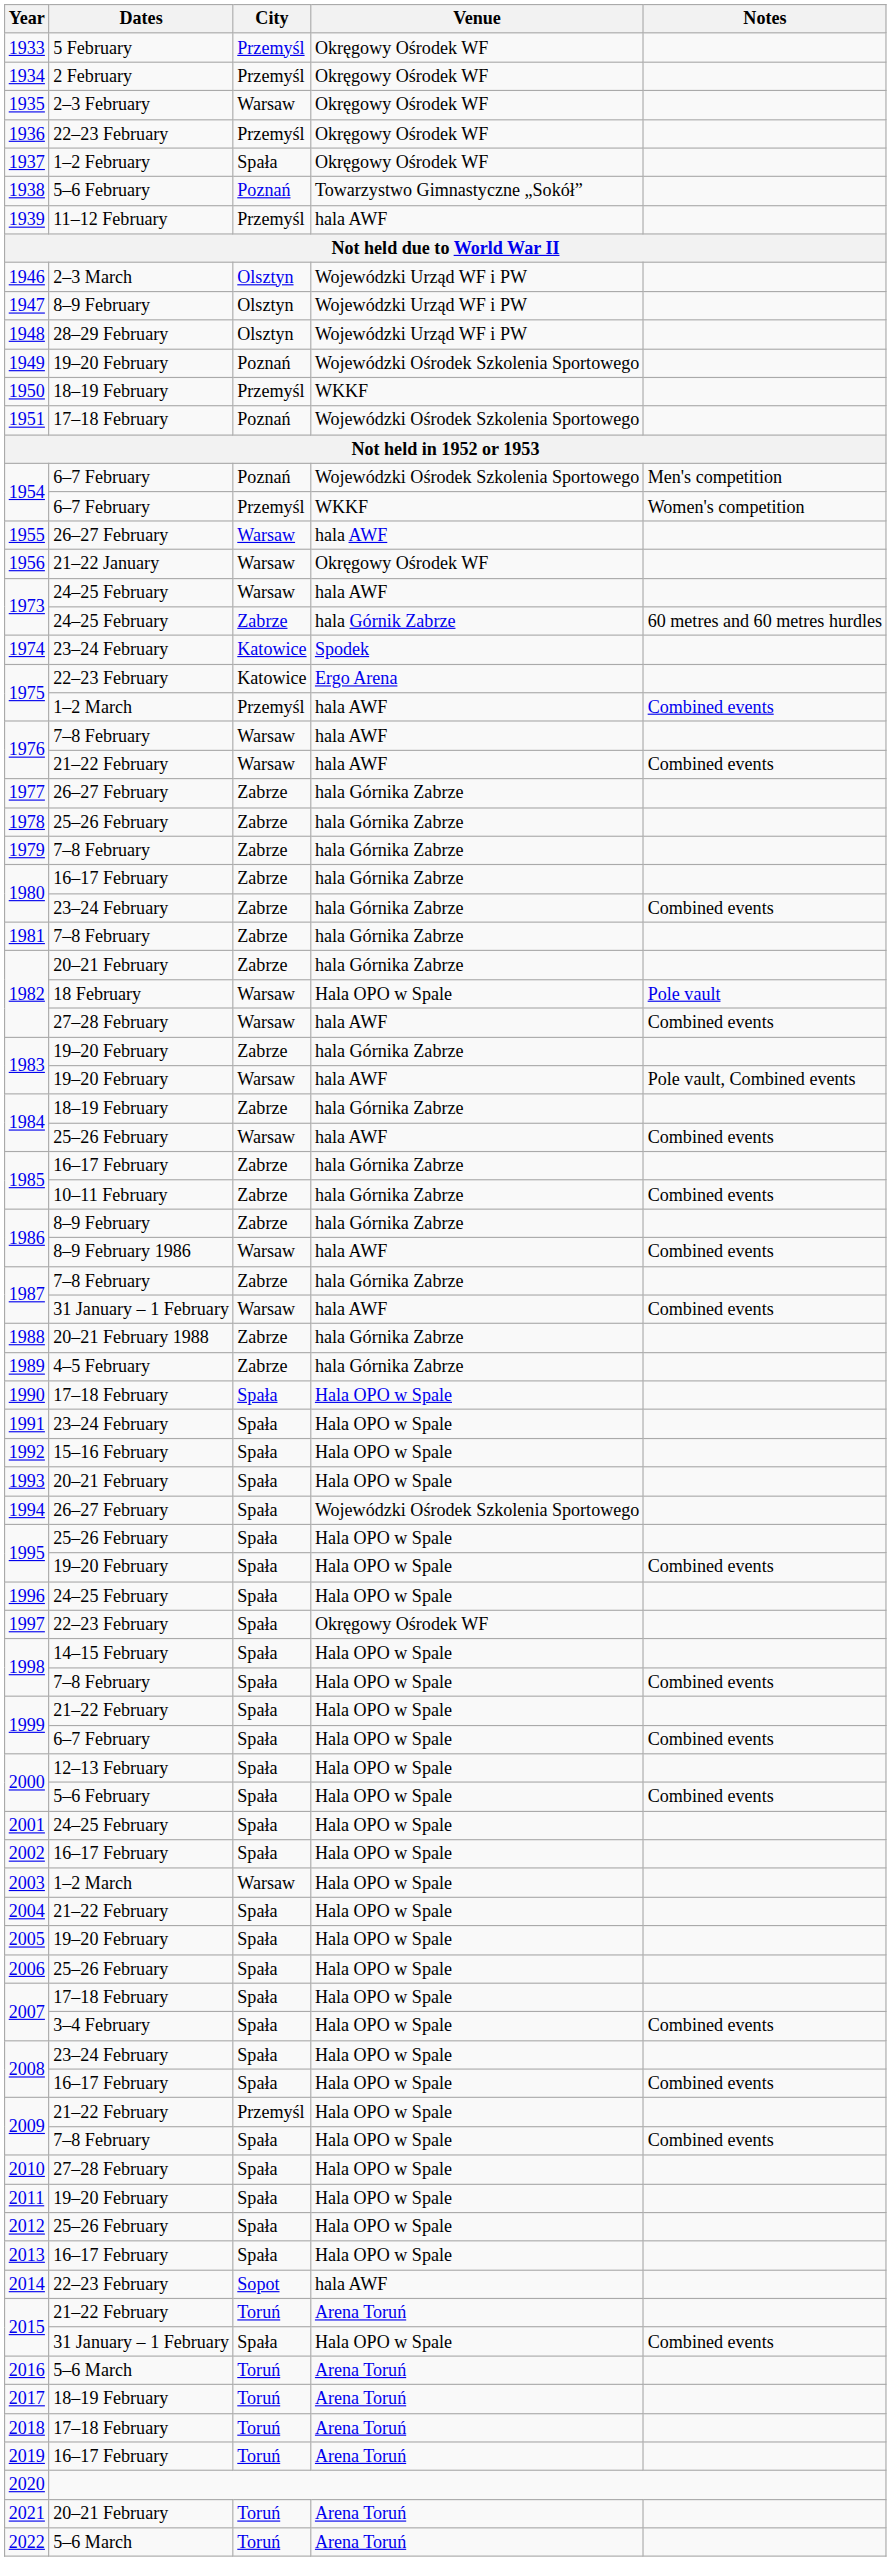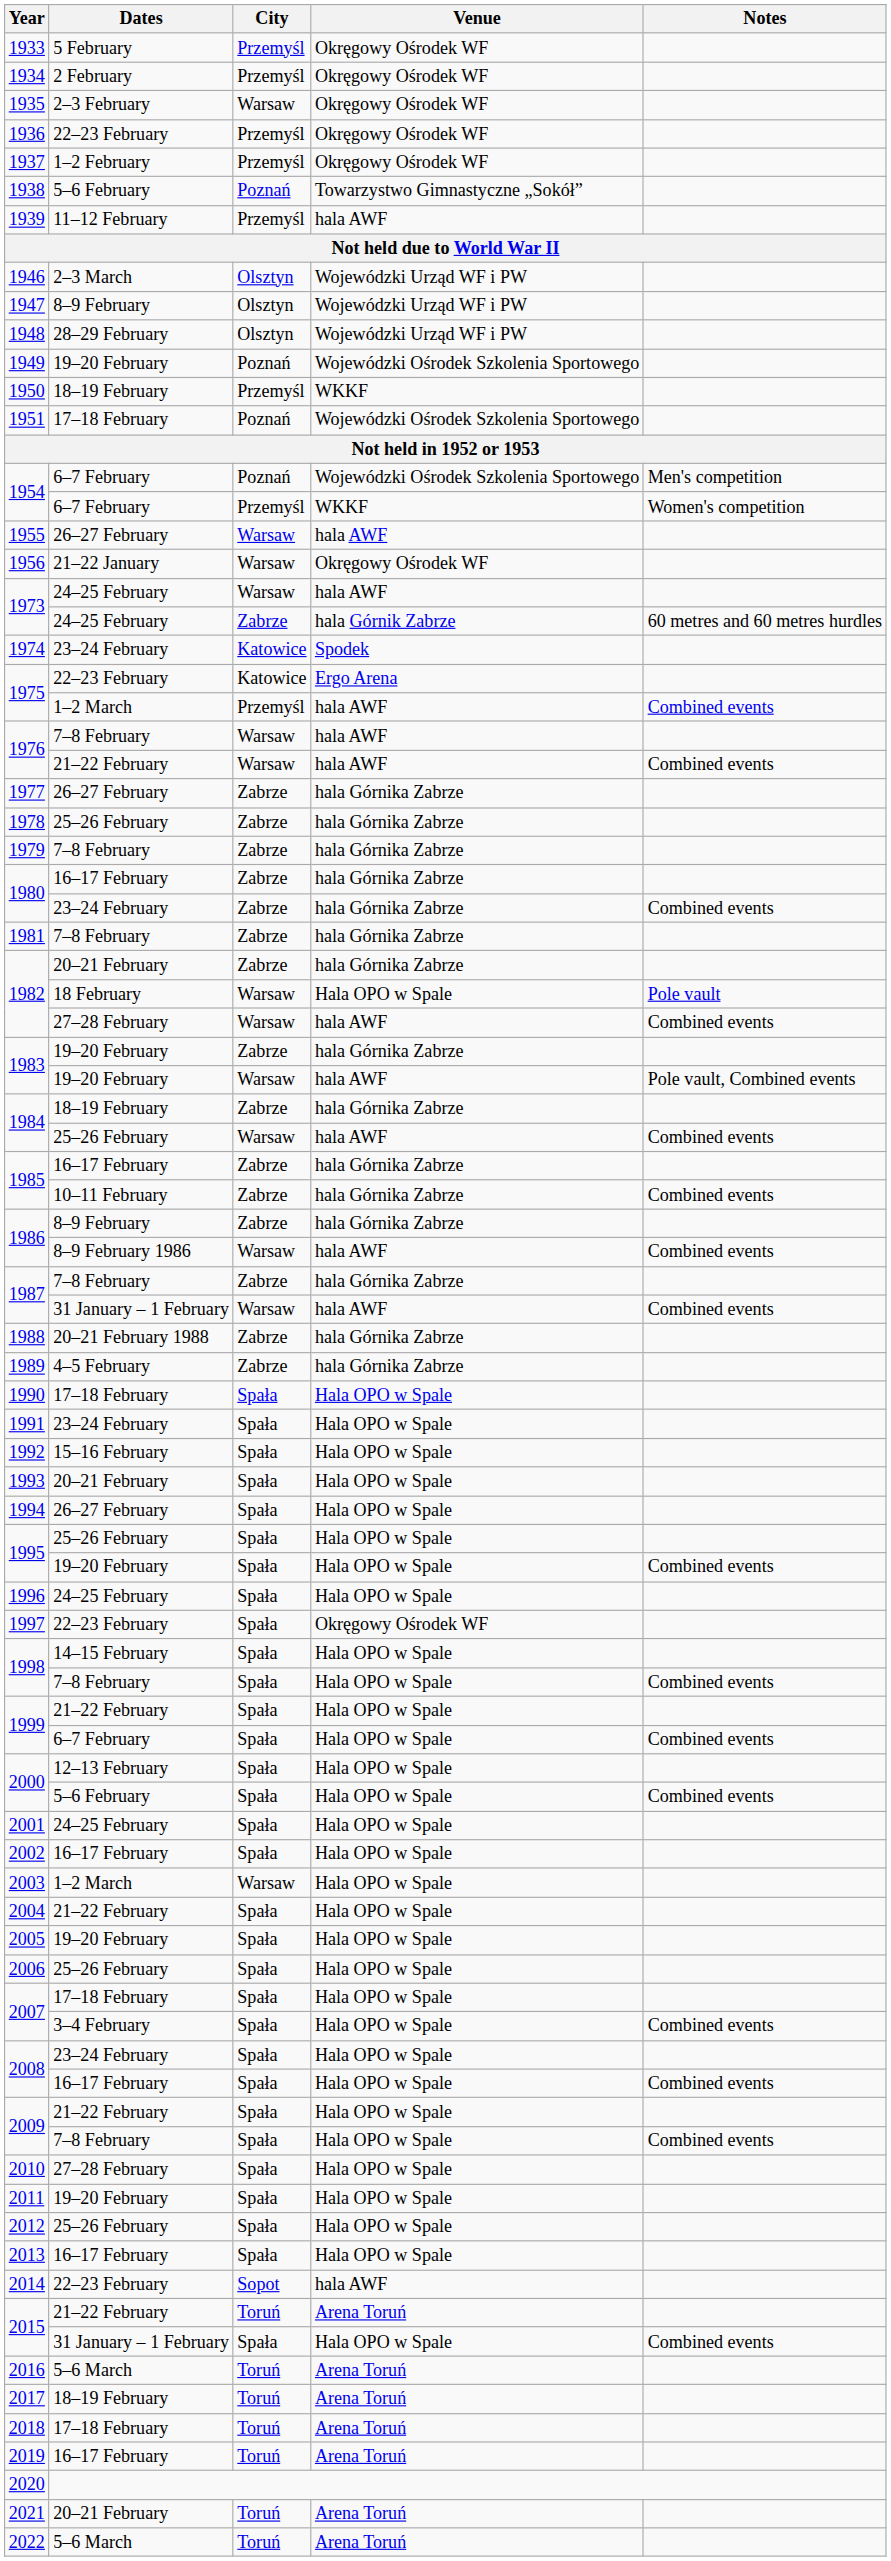 <table class="wikitable">
 <tr>
 <th>Year</th>
 <th>Dates</th>
 <th>City</th>
 <th>Venue</th>
 <th>Notes</th>
 </tr>
 <tr>
 <td><a href='#'>1933</a></td>
 <td>5 February</td>
 <td><a href='#'>Przemyśl</a></td>
 <td>Okręgowy Ośrodek WF</td>
 <td></td>
 </tr>
 <tr>
 <td><a href='#'>1934</a></td>
 <td>2 February</td>
 <td>Przemyśl</td>
 <td>Okręgowy Ośrodek WF</td>
 <td></td>
 </tr>
 <tr>
 <td><a href='#'>1935</a></td>
 <td>2–3 February</td>
 <td>Warsaw</td>
 <td>Okręgowy Ośrodek WF</td>
 <td></td>
 </tr>
 <tr>
 <td><a href='#'>1936</a></td>
 <td>22–23 February</td>
 <td>Przemyśl</td>
 <td>Okręgowy Ośrodek WF</td>
 <td></td>
 </tr>
 <tr>
 <td><a href='#'>1937</a></td>
 <td>1–2 February</td>
-<td>Spała</td>
+<td>Przemyśl</td>
 <td>Okręgowy Ośrodek WF</td>
 <td></td>
 </tr>
 <tr>
 <td><a href='#'>1938</a></td>
 <td>5–6 February</td>
 <td><a href='#'>Poznań</a></td>
 <td>Towarzystwo Gimnastyczne „Sokół”</td>
 <td></td>
 </tr>
 <tr>
 <td><a href='#'>1939</a></td>
 <td>11–12 February</td>
 <td>Przemyśl</td>
 <td>hala AWF</td>
 <td></td>
 </tr>
 <tr>
 <th colspan=5>Not held due to <a href='#'>World War II</a></th>
 </tr>
 <tr>
 <td><a href='#'>1946</a></td>
 <td>2–3 March</td>
 <td><a href='#'>Olsztyn</a></td>
 <td>Wojewódzki Urząd WF i PW</td>
 <td></td>
 </tr>
 <tr>
 <td><a href='#'>1947</a></td>
 <td>8–9 February</td>
 <td>Olsztyn</td>
 <td>Wojewódzki Urząd WF i PW</td>
 <td></td>
 </tr>
 <tr>
 <td><a href='#'>1948</a></td>
 <td>28–29 February</td>
 <td>Olsztyn</td>
 <td>Wojewódzki Urząd WF i PW</td>
 <td></td>
 </tr>
 <tr>
 <td><a href='#'>1949</a></td>
 <td>19–20 February</td>
 <td>Poznań</td>
 <td>Wojewódzki Ośrodek Szkolenia Sportowego</td>
 <td></td>
 </tr>
 <tr>
 <td><a href='#'>1950</a></td>
 <td>18–19 February</td>
 <td>Przemyśl</td>
 <td>WKKF</td>
 <td></td>
 </tr>
 <tr>
 <td><a href='#'>1951</a></td>
 <td>17–18 February</td>
 <td>Poznań</td>
 <td>Wojewódzki Ośrodek Szkolenia Sportowego</td>
 <td></td>
 </tr>
 <tr>
 <th colspan=5>Not held in 1952 or 1953</th>
 </tr>
 <tr>
 <td rowspan="2"><a href='#'>1954</a></td>
 <td>6–7 February</td>
 <td>Poznań</td>
 <td>Wojewódzki Ośrodek Szkolenia Sportowego</td>
 <td>Men's competition</td>
 </tr>
 <tr>
 <td>6–7 February</td>
 <td>Przemyśl</td>
 <td>WKKF</td>
 <td>Women's competition</td>
 </tr>
 <tr>
 <td><a href='#'>1955</a></td>
 <td>26–27 February</td>
 <td><a href='#'>Warsaw</a></td>
 <td>hala <a href='#'>AWF</a></td>
 <td></td>
 </tr>
 <tr>
 <td><a href='#'>1956</a></td>
 <td>21–22 January</td>
 <td>Warsaw</td>
 <td>Okręgowy Ośrodek WF</td>
 <td></td>
 </tr>
 <tr>
 <td rowspan="2"><a href='#'>1973</a></td>
 <td>24–25 February</td>
 <td>Warsaw</td>
 <td>hala AWF</td>
 <td></td>
 </tr>
 <tr>
 <td>24–25 February</td>
 <td><a href='#'>Zabrze</a></td>
 <td>hala <a href='#'>Górnik Zabrze</a></td>
 <td>60 metres and 60 metres hurdles</td>
 </tr>
 <tr>
 <td><a href='#'>1974</a></td>
 <td>23–24 February</td>
 <td><a href='#'>Katowice</a></td>
 <td><a href='#'>Spodek</a></td>
 <td></td>
 </tr>
 <tr>
 <td rowspan="2"><a href='#'>1975</a></td>
 <td>22–23 February</td>
 <td>Katowice</td>
 <td><a href='#'>Ergo Arena</a></td>
 <td></td>
 </tr>
 <tr>
 <td>1–2 March</td>
 <td>Przemyśl</td>
 <td>hala AWF</td>
 <td><a href='#'>Combined events</a></td>
 </tr>
 <tr>
 <td rowspan="2"><a href='#'>1976</a></td>
 <td>7–8 February</td>
 <td>Warsaw</td>
 <td>hala AWF</td>
 <td></td>
 </tr>
 <tr>
 <td>21–22 February</td>
 <td>Warsaw</td>
 <td>hala AWF</td>
 <td>Combined events</td>
 </tr>
 <tr>
 <td><a href='#'>1977</a></td>
 <td>26–27 February</td>
 <td>Zabrze</td>
 <td>hala Górnika Zabrze</td>
 <td></td>
 </tr>
 <tr>
 <td><a href='#'>1978</a></td>
 <td>25–26 February</td>
 <td>Zabrze</td>
 <td>hala Górnika Zabrze</td>
 <td></td>
 </tr>
 <tr>
 <td><a href='#'>1979</a></td>
 <td>7–8 February</td>
 <td>Zabrze</td>
 <td>hala Górnika Zabrze</td>
 <td></td>
 </tr>
 <tr>
 <td rowspan="2"><a href='#'>1980</a></td>
 <td>16–17 February</td>
 <td>Zabrze</td>
 <td>hala Górnika Zabrze</td>
 <td></td>
 </tr>
 <tr>
 <td>23–24 February</td>
 <td>Zabrze</td>
 <td>hala Górnika Zabrze</td>
 <td>Combined events</td>
 </tr>
 <tr>
 <td><a href='#'>1981</a></td>
 <td>7–8 February</td>
 <td>Zabrze</td>
 <td>hala Górnika Zabrze</td>
 <td></td>
 </tr>
 <tr>
 <td rowspan="3"><a href='#'>1982</a></td>
 <td>20–21 February</td>
 <td>Zabrze</td>
 <td>hala Górnika Zabrze</td>
 <td></td>
 </tr>
 <tr>
 <td>18 February</td>
 <td>Warsaw</td>
 <td>Hala OPO w Spale</td>
 <td><a href='#'>Pole vault</a></td>
 </tr>
 <tr>
 <td>27–28 February</td>
 <td>Warsaw</td>
 <td>hala AWF</td>
 <td>Combined events</td>
 </tr>
 <tr>
 <td rowspan="2"><a href='#'>1983</a></td>
 <td>19–20 February</td>
 <td>Zabrze</td>
 <td>hala Górnika Zabrze</td>
 <td></td>
 </tr>
 <tr>
 <td>19–20 February</td>
 <td>Warsaw</td>
 <td>hala AWF</td>
 <td>Pole vault, Combined events</td>
 </tr>
 <tr>
 <td rowspan="2"><a href='#'>1984</a></td>
 <td>18–19 February</td>
 <td>Zabrze</td>
 <td>hala Górnika Zabrze</td>
 <td></td>
 </tr>
 <tr>
 <td>25–26 February</td>
 <td>Warsaw</td>
 <td>hala AWF</td>
 <td>Combined events</td>
 </tr>
 <tr>
 <td rowspan="2"><a href='#'>1985</a></td>
 <td>16–17 February</td>
 <td>Zabrze</td>
 <td>hala Górnika Zabrze</td>
 <td></td>
 </tr>
 <tr>
 <td>10–11 February</td>
 <td>Zabrze</td>
 <td>hala Górnika Zabrze</td>
 <td>Combined events</td>
 </tr>
 <tr>
 <td rowspan="2"><a href='#'>1986</a></td>
 <td>8–9 February</td>
 <td>Zabrze</td>
 <td>hala Górnika Zabrze</td>
 <td></td>
 </tr>
 <tr>
 <td>8–9 February 1986</td>
 <td>Warsaw</td>
 <td>hala AWF</td>
 <td>Combined events</td>
 </tr>
 <tr>
 <td rowspan="2"><a href='#'>1987</a></td>
 <td>7–8 February</td>
 <td>Zabrze</td>
 <td>hala Górnika Zabrze</td>
 <td></td>
 </tr>
 <tr>
 <td>31 January – 1 February</td>
 <td>Warsaw</td>
 <td>hala AWF</td>
 <td>Combined events</td>
 </tr>
 <tr>
 <td><a href='#'>1988</a></td>
 <td>20–21 February 1988</td>
 <td>Zabrze</td>
 <td>hala Górnika Zabrze</td>
 <td></td>
 </tr>
 <tr>
 <td><a href='#'>1989</a></td>
 <td>4–5 February</td>
 <td>Zabrze</td>
 <td>hala Górnika Zabrze</td>
 <td></td>
 </tr>
 <tr>
 <td><a href='#'>1990</a></td>
 <td>17–18 February</td>
 <td><a href='#'>Spała</a></td>
 <td><a href='#'>Hala OPO w Spale</a></td>
 <td></td>
 </tr>
 <tr>
 <td><a href='#'>1991</a></td>
 <td>23–24 February</td>
 <td>Spała</td>
 <td>Hala OPO w Spale</td>
 <td></td>
 </tr>
 <tr>
 <td><a href='#'>1992</a></td>
 <td>15–16 February</td>
 <td>Spała</td>
 <td>Hala OPO w Spale</td>
 <td></td>
 </tr>
 <tr>
 <td><a href='#'>1993</a></td>
 <td>20–21 February</td>
 <td>Spała</td>
 <td>Hala OPO w Spale</td>
 <td></td>
 </tr>
 <tr>
 <td><a href='#'>1994</a></td>
 <td>26–27 February</td>
 <td>Spała</td>
-<td>Wojewódzki Ośrodek Szkolenia Sportowego</td>
+<td>Hala OPO w Spale</td>
 <td></td>
 </tr>
 <tr>
 <td rowspan="2"><a href='#'>1995</a></td>
 <td>25–26 February</td>
 <td>Spała</td>
 <td>Hala OPO w Spale</td>
 <td></td>
 </tr>
 <tr>
 <td>19–20 February</td>
 <td>Spała</td>
 <td>Hala OPO w Spale</td>
 <td>Combined events</td>
 </tr>
 <tr>
 <td><a href='#'>1996</a></td>
 <td>24–25 February</td>
 <td>Spała</td>
 <td>Hala OPO w Spale</td>
 <td></td>
 </tr>
 <tr>
 <td><a href='#'>1997</a></td>
 <td>22–23 February</td>
 <td>Spała</td>
 <td>Okręgowy Ośrodek WF</td>
 <td></td>
 </tr>
 <tr>
 <td rowspan="2"><a href='#'>1998</a></td>
 <td>14–15 February</td>
 <td>Spała</td>
 <td>Hala OPO w Spale</td>
 <td></td>
 </tr>
 <tr>
 <td>7–8 February</td>
 <td>Spała</td>
 <td>Hala OPO w Spale</td>
 <td>Combined events</td>
 </tr>
 <tr>
 <td rowspan="2"><a href='#'>1999</a></td>
 <td>21–22 February</td>
 <td>Spała</td>
 <td>Hala OPO w Spale</td>
 <td></td>
 </tr>
 <tr>
 <td>6–7 February</td>
 <td>Spała</td>
 <td>Hala OPO w Spale</td>
 <td>Combined events</td>
 </tr>
 <tr>
 <td rowspan="2"><a href='#'>2000</a></td>
 <td>12–13 February</td>
 <td>Spała</td>
 <td>Hala OPO w Spale</td>
 <td></td>
 </tr>
 <tr>
 <td>5–6 February</td>
 <td>Spała</td>
 <td>Hala OPO w Spale</td>
 <td>Combined events</td>
 </tr>
 <tr>
 <td><a href='#'>2001</a></td>
 <td>24–25 February</td>
 <td>Spała</td>
 <td>Hala OPO w Spale</td>
 <td></td>
 </tr>
 <tr>
 <td><a href='#'>2002</a></td>
 <td>16–17 February</td>
 <td>Spała</td>
 <td>Hala OPO w Spale</td>
 <td></td>
 </tr>
 <tr>
 <td><a href='#'>2003</a></td>
 <td>1–2 March</td>
 <td>Warsaw</td>
 <td>Hala OPO w Spale</td>
 <td></td>
 </tr>
 <tr>
 <td><a href='#'>2004</a></td>
 <td>21–22 February</td>
 <td>Spała</td>
 <td>Hala OPO w Spale</td>
 <td></td>
 </tr>
 <tr>
 <td><a href='#'>2005</a></td>
 <td>19–20 February</td>
 <td>Spała</td>
 <td>Hala OPO w Spale</td>
 <td></td>
 </tr>
 <tr>
 <td><a href='#'>2006</a></td>
 <td>25–26 February</td>
 <td>Spała</td>
 <td>Hala OPO w Spale</td>
 <td></td>
 </tr>
 <tr>
 <td rowspan="2"><a href='#'>2007</a></td>
 <td>17–18 February</td>
 <td>Spała</td>
 <td>Hala OPO w Spale</td>
 <td></td>
 </tr>
 <tr>
 <td>3–4 February</td>
 <td>Spała</td>
 <td>Hala OPO w Spale</td>
 <td>Combined events</td>
 </tr>
 <tr>
 <td rowspan="2"><a href='#'>2008</a></td>
 <td>23–24 February</td>
 <td>Spała</td>
 <td>Hala OPO w Spale</td>
 <td></td>
 </tr>
 <tr>
 <td>16–17 February</td>
 <td>Spała</td>
 <td>Hala OPO w Spale</td>
 <td>Combined events</td>
 </tr>
 <tr>
 <td rowspan="2"><a href='#'>2009</a></td>
 <td>21–22 February</td>
-<td>Przemyśl</td>
+<td>Spała</td>
 <td>Hala OPO w Spale</td>
 <td></td>
 </tr>
 <tr>
 <td>7–8 February</td>
 <td>Spała</td>
 <td>Hala OPO w Spale</td>
 <td>Combined events</td>
 </tr>
 <tr>
 <td><a href='#'>2010</a></td>
 <td>27–28 February</td>
 <td>Spała</td>
 <td>Hala OPO w Spale</td>
 <td></td>
 </tr>
 <tr>
 <td><a href='#'>2011</a></td>
 <td>19–20 February</td>
 <td>Spała</td>
 <td>Hala OPO w Spale</td>
 <td></td>
 </tr>
 <tr>
 <td><a href='#'>2012</a></td>
 <td>25–26 February</td>
 <td>Spała</td>
 <td>Hala OPO w Spale</td>
 <td></td>
 </tr>
 <tr>
 <td><a href='#'>2013</a></td>
 <td>16–17 February</td>
 <td>Spała</td>
 <td>Hala OPO w Spale</td>
 <td></td>
 </tr>
 <tr>
 <td><a href='#'>2014</a></td>
 <td>22–23 February</td>
 <td><a href='#'>Sopot</a></td>
 <td>hala AWF</td>
 <td></td>
 </tr>
 <tr>
 <td rowspan="2"><a href='#'>2015</a></td>
 <td>21–22 February</td>
 <td><a href='#'>Toruń</a></td>
 <td><a href='#'>Arena Toruń</a></td>
 <td></td>
 </tr>
 <tr>
 <td>31 January – 1 February</td>
 <td>Spała</td>
 <td>Hala OPO w Spale</td>
 <td>Combined events</td>
 </tr>
 <tr>
 <td><a href='#'>2016</a></td>
 <td>5–6 March</td>
 <td><a href='#'>Toruń</a></td>
 <td><a href='#'>Arena Toruń</a></td>
 <td></td>
 </tr>
 <tr>
 <td><a href='#'>2017</a></td>
 <td>18–19 February</td>
 <td><a href='#'>Toruń</a></td>
 <td><a href='#'>Arena Toruń</a></td>
 <td></td>
 </tr>
 <tr>
 <td><a href='#'>2018</a></td>
 <td>17–18 February</td>
 <td><a href='#'>Toruń</a></td>
 <td><a href='#'>Arena Toruń</a></td>
 <td></td>
 </tr>
 <tr>
 <td><a href='#'>2019</a></td>
 <td>16–17 February</td>
 <td><a href='#'>Toruń</a></td>
 <td><a href='#'>Arena Toruń</a></td>
 <td></td>
 </tr>
 <tr>
 <td><a href='#'>2020</a></td>
 </tr>
 <tr>
 <td><a href='#'>2021</a></td>
 <td>20–21 February</td>
 <td><a href='#'>Toruń</a></td>
 <td><a href='#'>Arena Toruń</a></td>
 <td></td>
 </tr>
 <tr>
 <td><a href='#'>2022</a></td>
 <td>5–6 March</td>
 <td><a href='#'>Toruń</a></td>
 <td><a href='#'>Arena Toruń</a></td>
 <td></td>
 </tr>
 </table>
